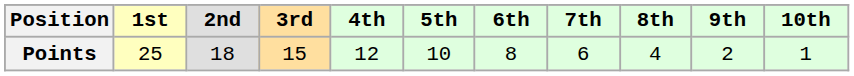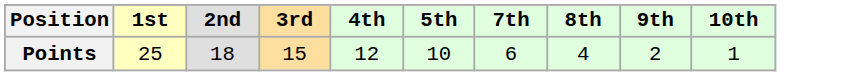 <table class="wikitable" style="font-size:85%; text-align:center">
 <tr>
 <th>Position</th>
 <td style="background:#FFFFBF;"> <strong>1st</strong> </td>
 <td style="background:#DFDFDF;"> <strong>2nd</strong> </td>
 <td style="background:#FFDF9F;"> <strong>3rd</strong> </td>
 <td style="background:#DFFFDF;"> <strong>4th</strong> </td>
 <td style="background:#DFFFDF;"> <strong>5th</strong> </td>
-<td style="background:#DFFFDF;"> <strong>6th</strong> </td>
 <td style="background:#DFFFDF;"> <strong>7th</strong> </td>
 <td style="background:#DFFFDF;"> <strong>8th</strong> </td>
 <td style="background:#DFFFDF;"> <strong>9th</strong> </td>
 <td style="background:#DFFFDF;"> <strong>10th</strong> </td>
 </tr>
 <tr>
 <th>Points</th>
 <td style="background:#FFFFBF;">25</td>
 <td style="background:#DFDFDF;">18</td>
 <td style="background:#FFDF9F;">15</td>
 <td style="background:#DFFFDF;">12</td>
 <td style="background:#DFFFDF;">10</td>
-<td style="background:#DFFFDF;">8</td>
 <td style="background:#DFFFDF;">6</td>
 <td style="background:#DFFFDF;">4</td>
 <td style="background:#DFFFDF;">2</td>
 <td style="background:#DFFFDF;">1</td>
 </tr>
 </table>
